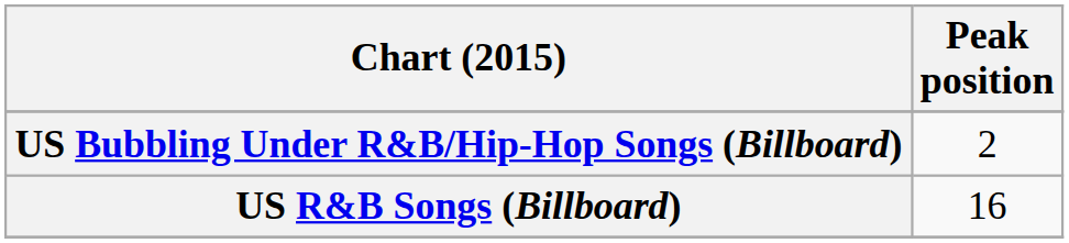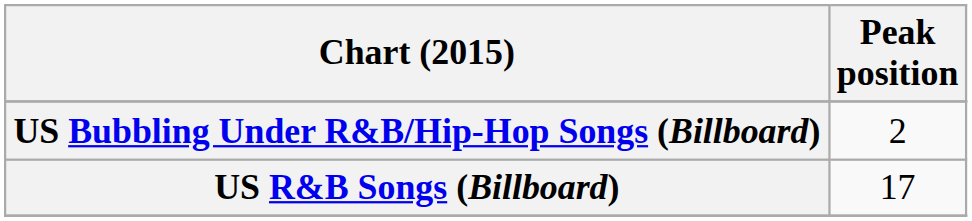 <table class="wikitable sortable plainrowheaders" style="text-align:center">
 <tr>
 <th scope="col">Chart (2015)</th>
 <th scope="col">Peak<br>position</th>
 </tr>
 <tr>
 </tr>
 <tr>
 </tr>
 <tr>
 </tr>
 <tr>
 <th scope="row">US <a href='#'>Bubbling Under R&B/Hip-Hop Songs</a> (<em>Billboard</em>)</th>
 <td>2</td>
 </tr>
 <tr>
 <th scope="row">US <a href='#'>R&B Songs</a> (<em>Billboard</em>)</th>
-<td>16</td>
+<td>17</td>
 </tr>
 <tr>
 </tr>
 </table>
